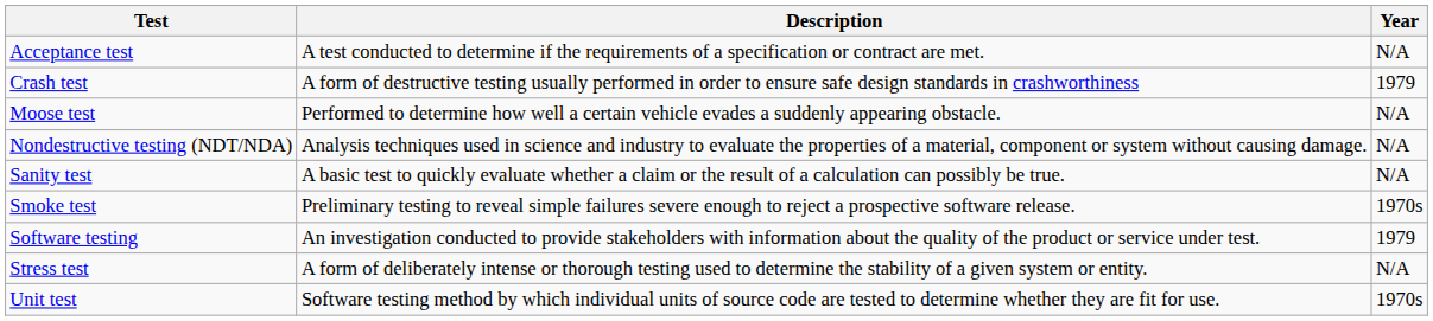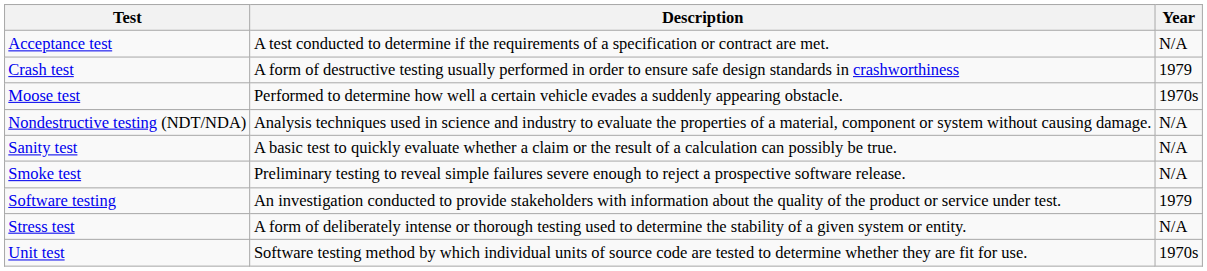 <table class="wikitable sortable">
 <tr>
 <th>Test</th>
 <th>Description</th>
 <th>Year</th>
 </tr>
 <tr>
 <td><a href='#'>Acceptance test</a></td>
 <td>A test conducted to determine if the requirements of a specification or contract are met.</td>
 <td>N/A</td>
 </tr>
 <tr>
 <td><a href='#'>Crash test</a></td>
 <td>A form of destructive testing usually performed in order to ensure safe design standards in <a href='#'>crashworthiness</a></td>
 <td>1979</td>
 </tr>
 <tr>
 <td><a href='#'>Moose test</a></td>
 <td>Performed to determine how well a certain vehicle evades a suddenly appearing obstacle.</td>
-<td>N/A</td>
+<td>1970s</td>
 </tr>
 <tr>
 <td><a href='#'>Nondestructive testing</a> (NDT/NDA)</td>
 <td>Analysis techniques used in science and industry to evaluate the properties of a material, component or system without causing damage.</td>
 <td>N/A</td>
 </tr>
 <tr>
 <td><a href='#'>Sanity test</a></td>
 <td>A basic test to quickly evaluate whether a claim or the result of a calculation can possibly be true.</td>
 <td>N/A</td>
 </tr>
 <tr>
 <td><a href='#'>Smoke test</a></td>
 <td>Preliminary testing to reveal simple failures severe enough to reject a prospective software release.</td>
-<td>1970s</td>
+<td>N/A</td>
 </tr>
 <tr>
 <td><a href='#'>Software testing</a></td>
 <td>An investigation conducted to provide stakeholders with information about the quality of the product or service under test.</td>
 <td>1979</td>
 </tr>
 <tr>
 <td><a href='#'>Stress test</a></td>
 <td>A form of deliberately intense or thorough testing used to determine the stability of a given system or entity.</td>
 <td>N/A</td>
 </tr>
 <tr>
 <td><a href='#'>Unit test</a></td>
 <td>Software testing method by which individual units of source code are tested to determine whether they are fit for use.</td>
 <td>1970s</td>
 </tr>
 </table>
